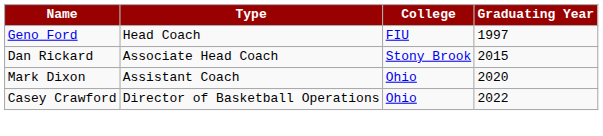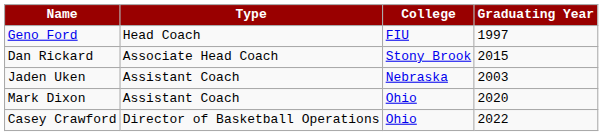 <table class="wikitable" style="font-size: 95%;">
 <tr>
 <th style="background:#990000;color:white;">Name</th>
 <th style="background:#990000;color:white;">Type</th>
 <th style="background:#990000;color:white;">College</th>
 <th style="background:#990000;color:white;">Graduating Year</th>
 </tr>
 <tr>
 <td><a href='#'>Geno Ford</a></td>
 <td>Head Coach</td>
 <td><a href='#'>FIU</a></td>
 <td>1997</td>
 </tr>
 <tr>
 <td>Dan Rickard</td>
 <td>Associate Head Coach</td>
 <td><a href='#'>Stony Brook</a></td>
 <td>2015</td>
 </tr>
 <tr>
+<td>Jaden Uken</td>
+<td>Assistant Coach</td>
+<td><a href='#'>Nebraska</a></td>
+<td>2003</td>
+</tr>
+<tr>
 <td>Mark Dixon</td>
 <td>Assistant Coach</td>
 <td><a href='#'>Ohio</a></td>
 <td>2020</td>
 </tr>
 <tr>
 <td>Casey Crawford</td>
 <td>Director of Basketball Operations</td>
 <td><a href='#'>Ohio</a></td>
 <td>2022</td>
 </tr>
 </table>
